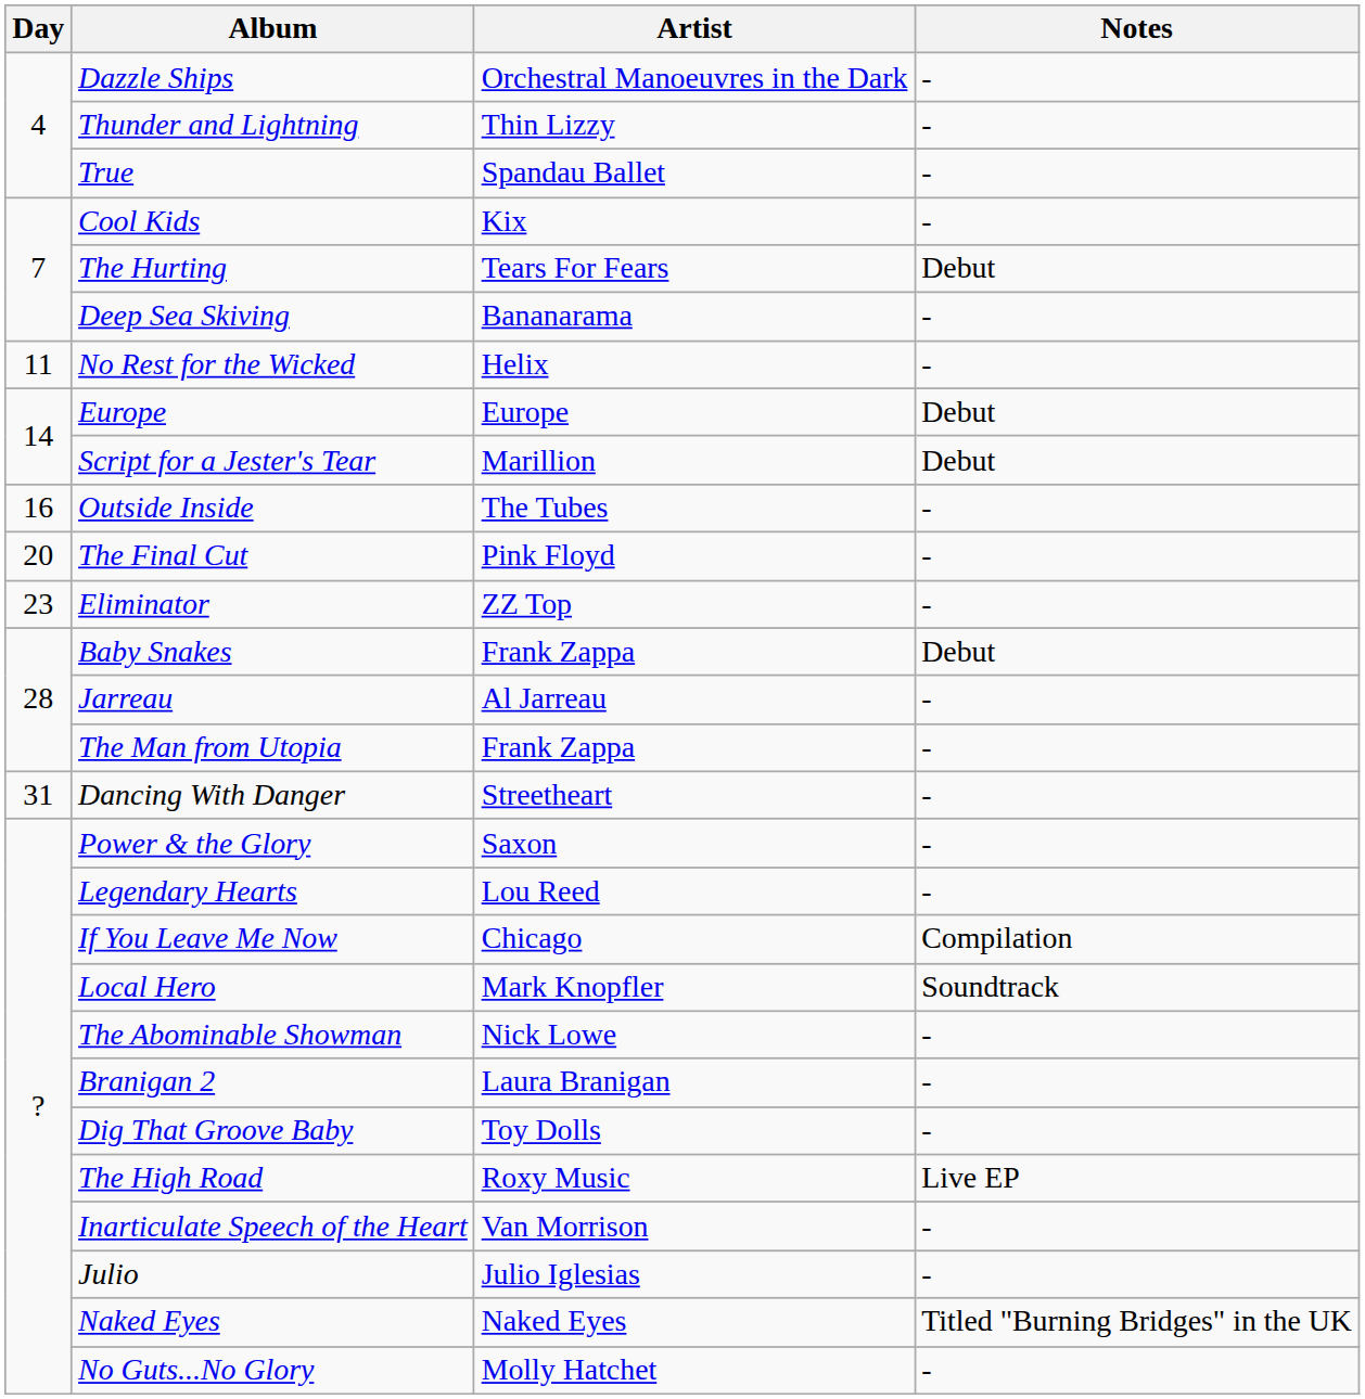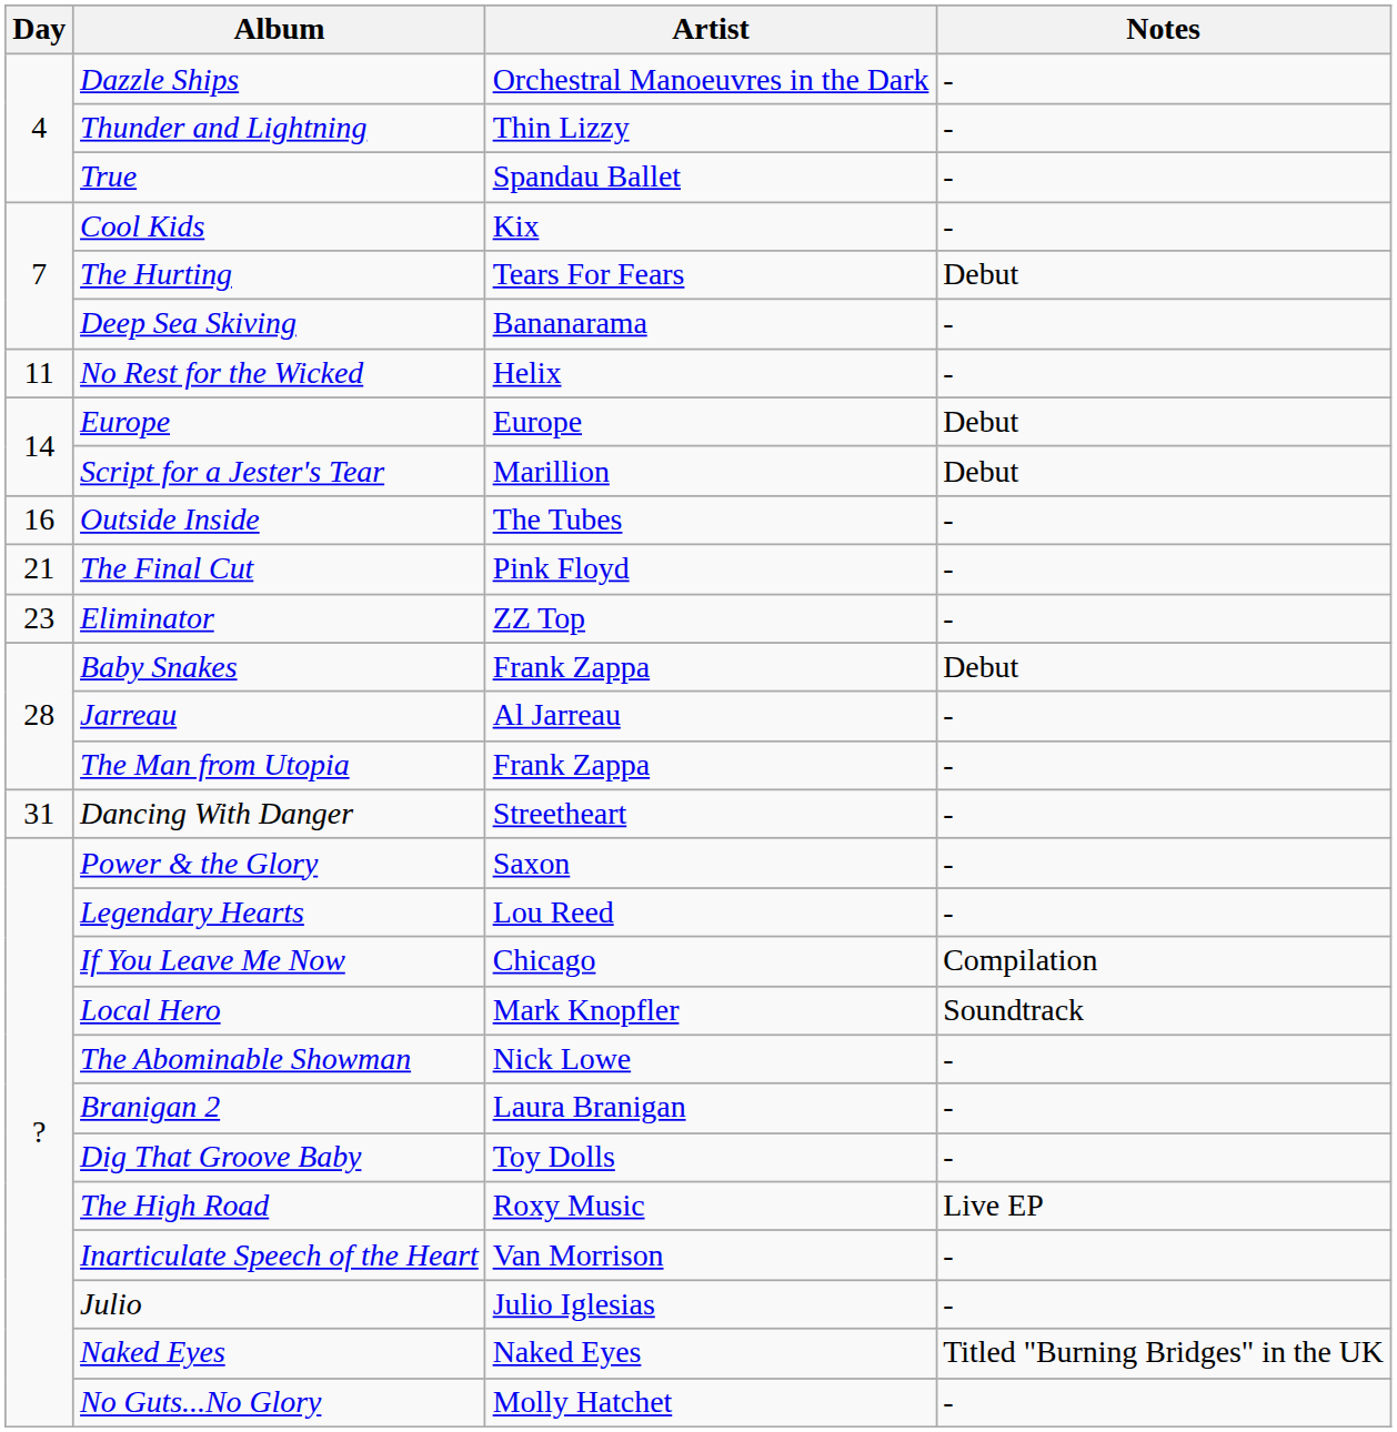 <table class="wikitable">
 <tr>
 <th>Day</th>
 <th>Album</th>
 <th>Artist</th>
 <th>Notes</th>
 </tr>
 <tr>
 <td rowspan="3" align="center">4</td>
 <td><em><a href='#'>Dazzle Ships</a></em></td>
 <td><a href='#'>Orchestral Manoeuvres in the Dark</a></td>
 <td>-</td>
 </tr>
 <tr>
 <td><em><a href='#'>Thunder and Lightning</a></em></td>
 <td><a href='#'>Thin Lizzy</a></td>
 <td>-</td>
 </tr>
 <tr>
 <td><em><a href='#'>True</a></em></td>
 <td><a href='#'>Spandau Ballet</a></td>
 <td>-</td>
 </tr>
 <tr>
 <td rowspan="3" align="center">7</td>
 <td><em><a href='#'>Cool Kids</a></em></td>
 <td><a href='#'>Kix</a></td>
 <td>-</td>
 </tr>
 <tr>
 <td><em><a href='#'>The Hurting</a></em></td>
 <td><a href='#'>Tears For Fears</a></td>
 <td>Debut</td>
 </tr>
 <tr>
 <td><em><a href='#'>Deep Sea Skiving</a></em></td>
 <td><a href='#'>Bananarama</a></td>
 <td>-</td>
 </tr>
 <tr>
 <td rowspan="1" align="center">11</td>
 <td><em><a href='#'>No Rest for the Wicked</a></em></td>
 <td><a href='#'>Helix</a></td>
 <td>-</td>
 </tr>
 <tr>
 <td rowspan="2" align="center">14</td>
 <td><em><a href='#'>Europe</a></em></td>
 <td><a href='#'>Europe</a></td>
 <td>Debut</td>
 </tr>
 <tr>
 <td><em><a href='#'>Script for a Jester's Tear</a></em></td>
 <td><a href='#'>Marillion</a></td>
 <td>Debut</td>
 </tr>
 <tr>
 <td rowspan="1" align="center">16</td>
 <td><em><a href='#'>Outside Inside</a></em></td>
 <td><a href='#'>The Tubes</a></td>
 <td>-</td>
 </tr>
 <tr>
-<td rowspan="1" align="center">20</td>
+<td rowspan="1" align="center">21</td>
 <td><em><a href='#'>The Final Cut</a></em></td>
 <td><a href='#'>Pink Floyd</a></td>
 <td>-</td>
 </tr>
 <tr>
 <td rowspan="1" align="center">23</td>
 <td><em><a href='#'>Eliminator</a></em></td>
 <td><a href='#'>ZZ Top</a></td>
 <td>-</td>
 </tr>
 <tr>
 <td rowspan="3" align="center">28</td>
 <td><em><a href='#'>Baby Snakes</a></em></td>
 <td><a href='#'>Frank Zappa</a></td>
 <td>Debut</td>
 </tr>
 <tr>
 <td><em><a href='#'>Jarreau</a></em></td>
 <td><a href='#'>Al Jarreau</a></td>
 <td>-</td>
 </tr>
 <tr>
 <td><em><a href='#'>The Man from Utopia</a></em></td>
 <td><a href='#'>Frank Zappa</a></td>
 <td>-</td>
 </tr>
 <tr>
 <td rowspan="1" align="center">31</td>
 <td><em>Dancing With Danger</em></td>
 <td><a href='#'>Streetheart</a></td>
 <td>-</td>
 </tr>
 <tr>
 <td rowspan="12" align="center">?</td>
 <td><em><a href='#'>Power & the Glory</a></em></td>
 <td><a href='#'>Saxon</a></td>
 <td>-</td>
 </tr>
 <tr>
 <td><em><a href='#'>Legendary Hearts</a></em></td>
 <td><a href='#'>Lou Reed</a></td>
 <td>-</td>
 </tr>
 <tr>
 <td><em><a href='#'>If You Leave Me Now</a></em></td>
 <td><a href='#'>Chicago</a></td>
 <td>Compilation</td>
 </tr>
 <tr>
 <td><em><a href='#'>Local Hero</a></em></td>
 <td><a href='#'>Mark Knopfler</a></td>
 <td>Soundtrack</td>
 </tr>
 <tr>
 <td><em><a href='#'>The Abominable Showman</a></em></td>
 <td><a href='#'>Nick Lowe</a></td>
 <td>-</td>
 </tr>
 <tr>
 <td><em><a href='#'>Branigan 2</a></em></td>
 <td><a href='#'>Laura Branigan</a></td>
 <td>-</td>
 </tr>
 <tr>
 <td><em><a href='#'>Dig That Groove Baby</a></em></td>
 <td><a href='#'>Toy Dolls</a></td>
 <td>-</td>
 </tr>
 <tr>
 <td><em><a href='#'>The High Road</a></em></td>
 <td><a href='#'>Roxy Music</a></td>
 <td>Live EP</td>
 </tr>
 <tr>
 <td><em><a href='#'>Inarticulate Speech of the Heart</a></em></td>
 <td><a href='#'>Van Morrison</a></td>
 <td>-</td>
 </tr>
 <tr>
 <td><em>Julio</em></td>
 <td><a href='#'>Julio Iglesias</a></td>
 <td>-</td>
 </tr>
 <tr>
 <td><em><a href='#'>Naked Eyes</a></em></td>
 <td><a href='#'>Naked Eyes</a></td>
 <td>Titled "Burning Bridges" in the UK</td>
 </tr>
 <tr>
 <td><em><a href='#'>No Guts...No Glory</a></em></td>
 <td><a href='#'>Molly Hatchet</a></td>
 <td>-</td>
 </tr>
 <tr>
 </tr>
 </table>
